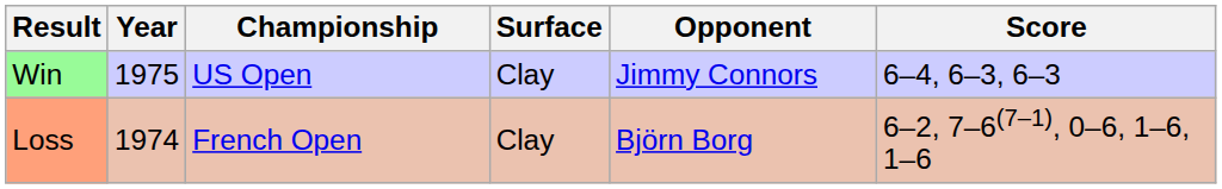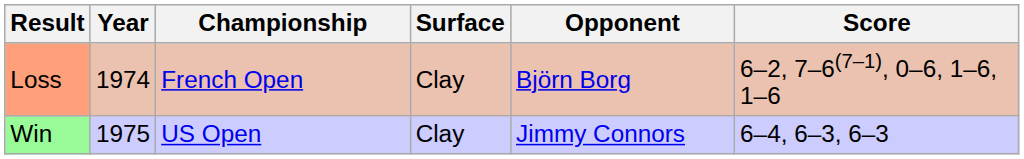 <table class=wikitable>
 <tr>
 <th style="width:40px">Result</th>
 <th style="width:30px">Year</th>
 <th style="width:160px">Championship</th>
 <th style="width:50px">Surface</th>
 <th style="width:140px">Opponent</th>
 <th style="width:180px" class="unsortable">Score</th>
 </tr>
+<tr style="background:#ebc2af;">
+<td style="background:#ffa07a;">Loss</td>
+<td>1974</td>
+<td><a href='#'>French Open</a></td>
+<td>Clay</td>
+<td> <a href='#'>Björn Borg</a></td>
+<td>6–2, 7–6<sup>(7–1)</sup>, 0–6, 1–6, 1–6</td>
+</tr>
 <tr style="background:#ccf;">
 <td style="background:#98fb98;">Win</td>
 <td>1975</td>
 <td><a href='#'>US Open</a></td>
 <td>Clay</td>
 <td> <a href='#'>Jimmy Connors</a></td>
 <td>6–4, 6–3, 6–3</td>
 </tr>
-<tr style="background:#ebc2af;">
-<td style="background:#ffa07a;">Loss</td>
-<td>1974</td>
-<td><a href='#'>French Open</a></td>
-<td>Clay</td>
-<td> <a href='#'>Björn Borg</a></td>
-<td>6–2, 7–6<sup>(7–1)</sup>, 0–6, 1–6, 1–6</td>
-</tr>
 </table>
